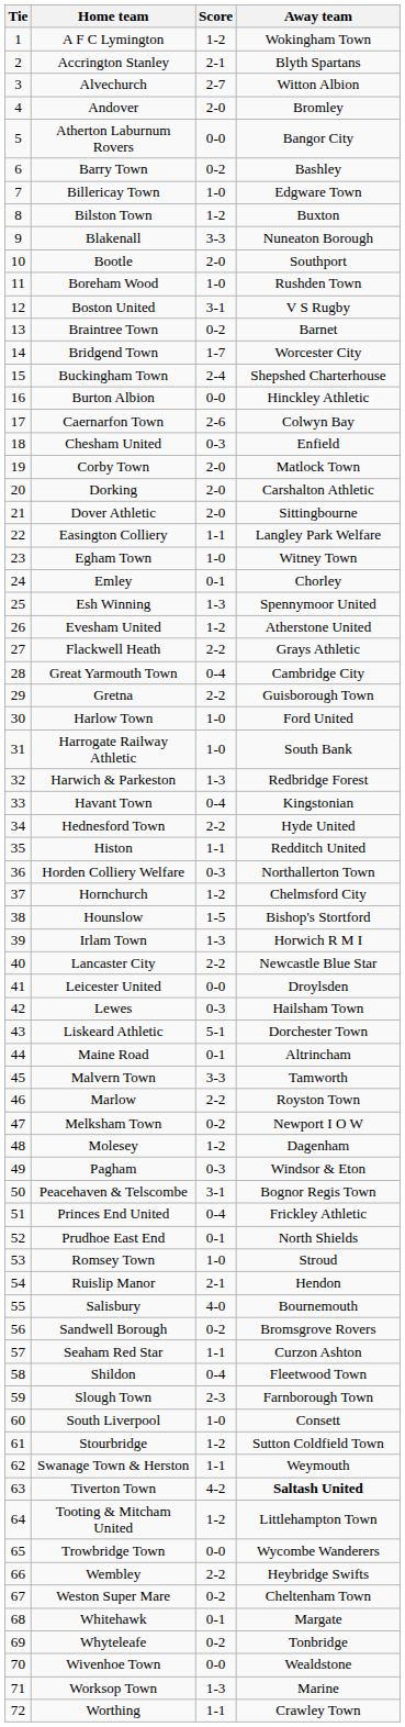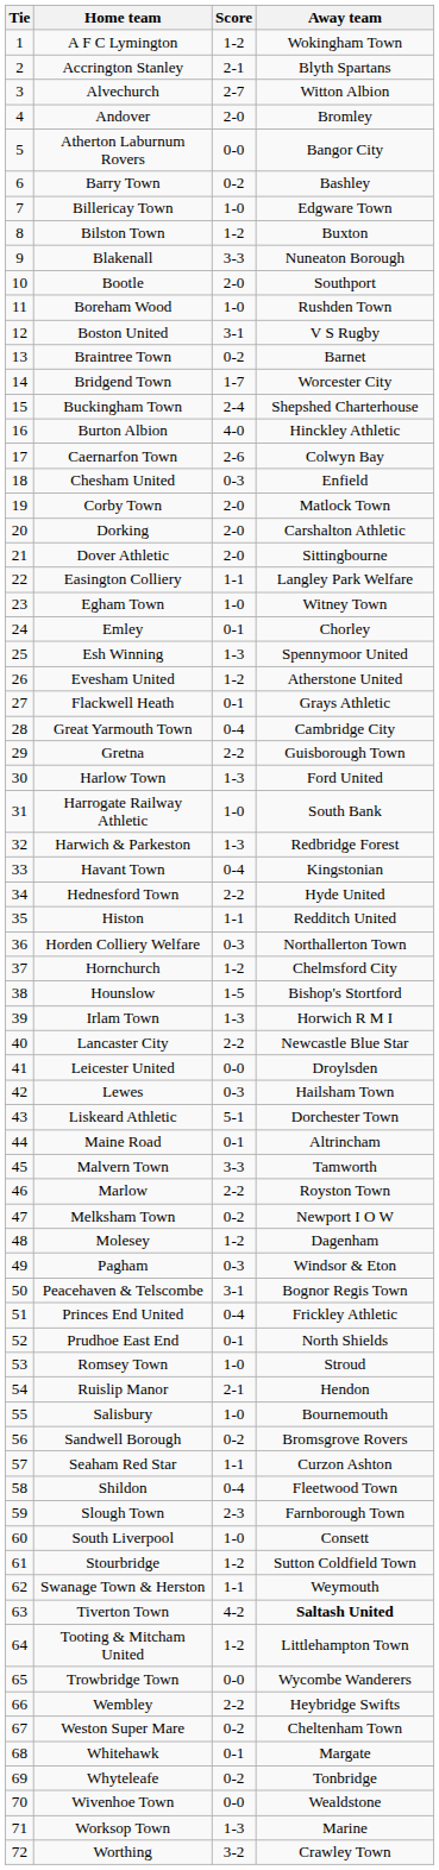 <table class="wikitable" style="text-align:center;">
 <tr>
 <th width=20>Tie</th>
 <th width=175>Home team</th>
 <th width=20>Score</th>
 <th width=175>Away team</th>
 </tr>
 <tr>
 <td>1</td>
 <td>A F C Lymington</td>
 <td>1-2</td>
 <td>Wokingham Town</td>
 </tr>
 <tr>
 <td>2</td>
 <td>Accrington Stanley</td>
 <td>2-1</td>
 <td>Blyth Spartans</td>
 </tr>
 <tr>
 <td>3</td>
 <td>Alvechurch</td>
 <td>2-7</td>
 <td>Witton Albion</td>
 </tr>
 <tr>
 <td>4</td>
 <td>Andover</td>
 <td>2-0</td>
 <td>Bromley</td>
 </tr>
 <tr>
 <td>5</td>
 <td>Atherton Laburnum Rovers</td>
 <td>0-0</td>
 <td>Bangor City</td>
 </tr>
 <tr>
 <td>6</td>
 <td>Barry Town</td>
 <td>0-2</td>
 <td>Bashley</td>
 </tr>
 <tr>
 <td>7</td>
 <td>Billericay Town</td>
 <td>1-0</td>
 <td>Edgware Town</td>
 </tr>
 <tr>
 <td>8</td>
 <td>Bilston Town</td>
 <td>1-2</td>
 <td>Buxton</td>
 </tr>
 <tr>
 <td>9</td>
 <td>Blakenall</td>
 <td>3-3</td>
 <td>Nuneaton Borough</td>
 </tr>
 <tr>
 <td>10</td>
 <td>Bootle</td>
 <td>2-0</td>
 <td>Southport</td>
 </tr>
 <tr>
 <td>11</td>
 <td>Boreham Wood</td>
 <td>1-0</td>
 <td>Rushden Town</td>
 </tr>
 <tr>
 <td>12</td>
 <td>Boston United</td>
 <td>3-1</td>
 <td>V S Rugby</td>
 </tr>
 <tr>
 <td>13</td>
 <td>Braintree Town</td>
 <td>0-2</td>
 <td>Barnet</td>
 </tr>
 <tr>
 <td>14</td>
 <td>Bridgend Town</td>
 <td>1-7</td>
 <td>Worcester City</td>
 </tr>
 <tr>
 <td>15</td>
 <td>Buckingham Town</td>
 <td>2-4</td>
 <td>Shepshed Charterhouse</td>
 </tr>
 <tr>
 <td>16</td>
 <td>Burton Albion</td>
-<td>0-0</td>
+<td>4-0</td>
 <td>Hinckley Athletic</td>
 </tr>
 <tr>
 <td>17</td>
 <td>Caernarfon Town</td>
 <td>2-6</td>
 <td>Colwyn Bay</td>
 </tr>
 <tr>
 <td>18</td>
 <td>Chesham United</td>
 <td>0-3</td>
 <td>Enfield</td>
 </tr>
 <tr>
 <td>19</td>
 <td>Corby Town</td>
 <td>2-0</td>
 <td>Matlock Town</td>
 </tr>
 <tr>
 <td>20</td>
 <td>Dorking</td>
 <td>2-0</td>
 <td>Carshalton Athletic</td>
 </tr>
 <tr>
 <td>21</td>
 <td>Dover Athletic</td>
 <td>2-0</td>
 <td>Sittingbourne</td>
 </tr>
 <tr>
 <td>22</td>
 <td>Easington Colliery</td>
 <td>1-1</td>
 <td>Langley Park Welfare</td>
 </tr>
 <tr>
 <td>23</td>
 <td>Egham Town</td>
 <td>1-0</td>
 <td>Witney Town</td>
 </tr>
 <tr>
 <td>24</td>
 <td>Emley</td>
 <td>0-1</td>
 <td>Chorley</td>
 </tr>
 <tr>
 <td>25</td>
 <td>Esh Winning</td>
 <td>1-3</td>
 <td>Spennymoor United</td>
 </tr>
 <tr>
 <td>26</td>
 <td>Evesham United</td>
 <td>1-2</td>
 <td>Atherstone United</td>
 </tr>
 <tr>
 <td>27</td>
 <td>Flackwell Heath</td>
-<td>2-2</td>
+<td>0-1</td>
 <td>Grays Athletic</td>
 </tr>
 <tr>
 <td>28</td>
 <td>Great Yarmouth Town</td>
 <td>0-4</td>
 <td>Cambridge City</td>
 </tr>
 <tr>
 <td>29</td>
 <td>Gretna</td>
 <td>2-2</td>
 <td>Guisborough Town</td>
 </tr>
 <tr>
 <td>30</td>
 <td>Harlow Town</td>
-<td>1-0</td>
+<td>1-3</td>
 <td>Ford United</td>
 </tr>
 <tr>
 <td>31</td>
 <td>Harrogate Railway Athletic</td>
 <td>1-0</td>
 <td>South Bank</td>
 </tr>
 <tr>
 <td>32</td>
 <td>Harwich & Parkeston</td>
 <td>1-3</td>
 <td>Redbridge Forest</td>
 </tr>
 <tr>
 <td>33</td>
 <td>Havant Town</td>
 <td>0-4</td>
 <td>Kingstonian</td>
 </tr>
 <tr>
 <td>34</td>
 <td>Hednesford Town</td>
 <td>2-2</td>
 <td>Hyde United</td>
 </tr>
 <tr>
 <td>35</td>
 <td>Histon</td>
 <td>1-1</td>
 <td>Redditch United</td>
 </tr>
 <tr>
 <td>36</td>
 <td>Horden Colliery Welfare</td>
 <td>0-3</td>
 <td>Northallerton Town</td>
 </tr>
 <tr>
 <td>37</td>
 <td>Hornchurch</td>
 <td>1-2</td>
 <td>Chelmsford City</td>
 </tr>
 <tr>
 <td>38</td>
 <td>Hounslow</td>
 <td>1-5</td>
 <td>Bishop's Stortford</td>
 </tr>
 <tr>
 <td>39</td>
 <td>Irlam Town</td>
 <td>1-3</td>
 <td>Horwich R M I</td>
 </tr>
 <tr>
 <td>40</td>
 <td>Lancaster City</td>
 <td>2-2</td>
 <td>Newcastle Blue Star</td>
 </tr>
 <tr>
 <td>41</td>
 <td>Leicester United</td>
 <td>0-0</td>
 <td>Droylsden</td>
 </tr>
 <tr>
 <td>42</td>
 <td>Lewes</td>
 <td>0-3</td>
 <td>Hailsham Town</td>
 </tr>
 <tr>
 <td>43</td>
 <td>Liskeard Athletic</td>
 <td>5-1</td>
 <td>Dorchester Town</td>
 </tr>
 <tr>
 <td>44</td>
 <td>Maine Road</td>
 <td>0-1</td>
 <td>Altrincham</td>
 </tr>
 <tr>
 <td>45</td>
 <td>Malvern Town</td>
 <td>3-3</td>
 <td>Tamworth</td>
 </tr>
 <tr>
 <td>46</td>
 <td>Marlow</td>
 <td>2-2</td>
 <td>Royston Town</td>
 </tr>
 <tr>
 <td>47</td>
 <td>Melksham Town</td>
 <td>0-2</td>
 <td>Newport I O W</td>
 </tr>
 <tr>
 <td>48</td>
 <td>Molesey</td>
 <td>1-2</td>
 <td>Dagenham</td>
 </tr>
 <tr>
 <td>49</td>
 <td>Pagham</td>
 <td>0-3</td>
 <td>Windsor & Eton</td>
 </tr>
 <tr>
 <td>50</td>
 <td>Peacehaven & Telscombe</td>
 <td>3-1</td>
 <td>Bognor Regis Town</td>
 </tr>
 <tr>
 <td>51</td>
 <td>Princes End United</td>
 <td>0-4</td>
 <td>Frickley Athletic</td>
 </tr>
 <tr>
 <td>52</td>
 <td>Prudhoe East End</td>
 <td>0-1</td>
 <td>North Shields</td>
 </tr>
 <tr>
 <td>53</td>
 <td>Romsey Town</td>
 <td>1-0</td>
 <td>Stroud</td>
 </tr>
 <tr>
 <td>54</td>
 <td>Ruislip Manor</td>
 <td>2-1</td>
 <td>Hendon</td>
 </tr>
 <tr>
 <td>55</td>
 <td>Salisbury</td>
-<td>4-0</td>
+<td>1-0</td>
 <td>Bournemouth</td>
 </tr>
 <tr>
 <td>56</td>
 <td>Sandwell Borough</td>
 <td>0-2</td>
 <td>Bromsgrove Rovers</td>
 </tr>
 <tr>
 <td>57</td>
 <td>Seaham Red Star</td>
 <td>1-1</td>
 <td>Curzon Ashton</td>
 </tr>
 <tr>
 <td>58</td>
 <td>Shildon</td>
 <td>0-4</td>
 <td>Fleetwood Town</td>
 </tr>
 <tr>
 <td>59</td>
 <td>Slough Town</td>
 <td>2-3</td>
 <td>Farnborough Town</td>
 </tr>
 <tr>
 <td>60</td>
 <td>South Liverpool</td>
 <td>1-0</td>
 <td>Consett</td>
 </tr>
 <tr>
 <td>61</td>
 <td>Stourbridge</td>
 <td>1-2</td>
 <td>Sutton Coldfield Town</td>
 </tr>
 <tr>
 <td>62</td>
 <td>Swanage Town & Herston</td>
 <td>1-1</td>
 <td>Weymouth</td>
 </tr>
 <tr>
 <td>63</td>
 <td>Tiverton Town</td>
 <td>4-2</td>
 <td><strong>Saltash United</strong></td>
 </tr>
 <tr>
 <td>64</td>
 <td>Tooting & Mitcham United</td>
 <td>1-2</td>
 <td>Littlehampton Town</td>
 </tr>
 <tr>
 <td>65</td>
 <td>Trowbridge Town</td>
 <td>0-0</td>
 <td>Wycombe Wanderers</td>
 </tr>
 <tr>
 <td>66</td>
 <td>Wembley</td>
 <td>2-2</td>
 <td>Heybridge Swifts</td>
 </tr>
 <tr>
 <td>67</td>
 <td>Weston Super Mare</td>
 <td>0-2</td>
 <td>Cheltenham Town</td>
 </tr>
 <tr>
 <td>68</td>
 <td>Whitehawk</td>
 <td>0-1</td>
 <td>Margate</td>
 </tr>
 <tr>
 <td>69</td>
 <td>Whyteleafe</td>
 <td>0-2</td>
 <td>Tonbridge</td>
 </tr>
 <tr>
 <td>70</td>
 <td>Wivenhoe Town</td>
 <td>0-0</td>
 <td>Wealdstone</td>
 </tr>
 <tr>
 <td>71</td>
 <td>Worksop Town</td>
 <td>1-3</td>
 <td>Marine</td>
 </tr>
 <tr>
 <td>72</td>
 <td>Worthing</td>
-<td>1-1</td>
+<td>3-2</td>
 <td>Crawley Town</td>
 </tr>
 </table>
